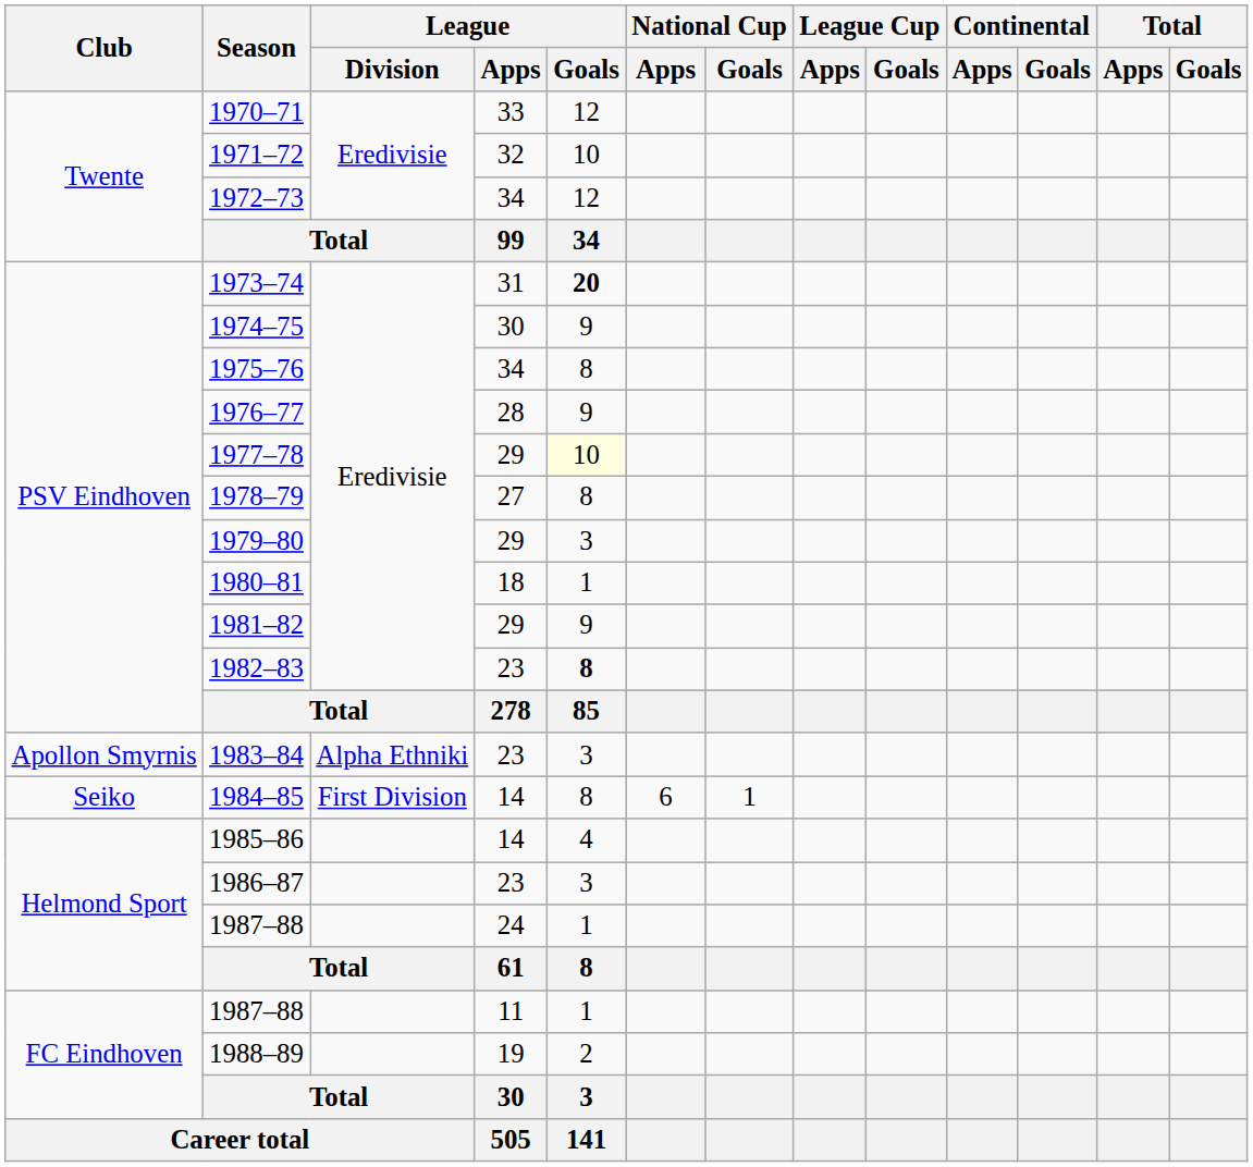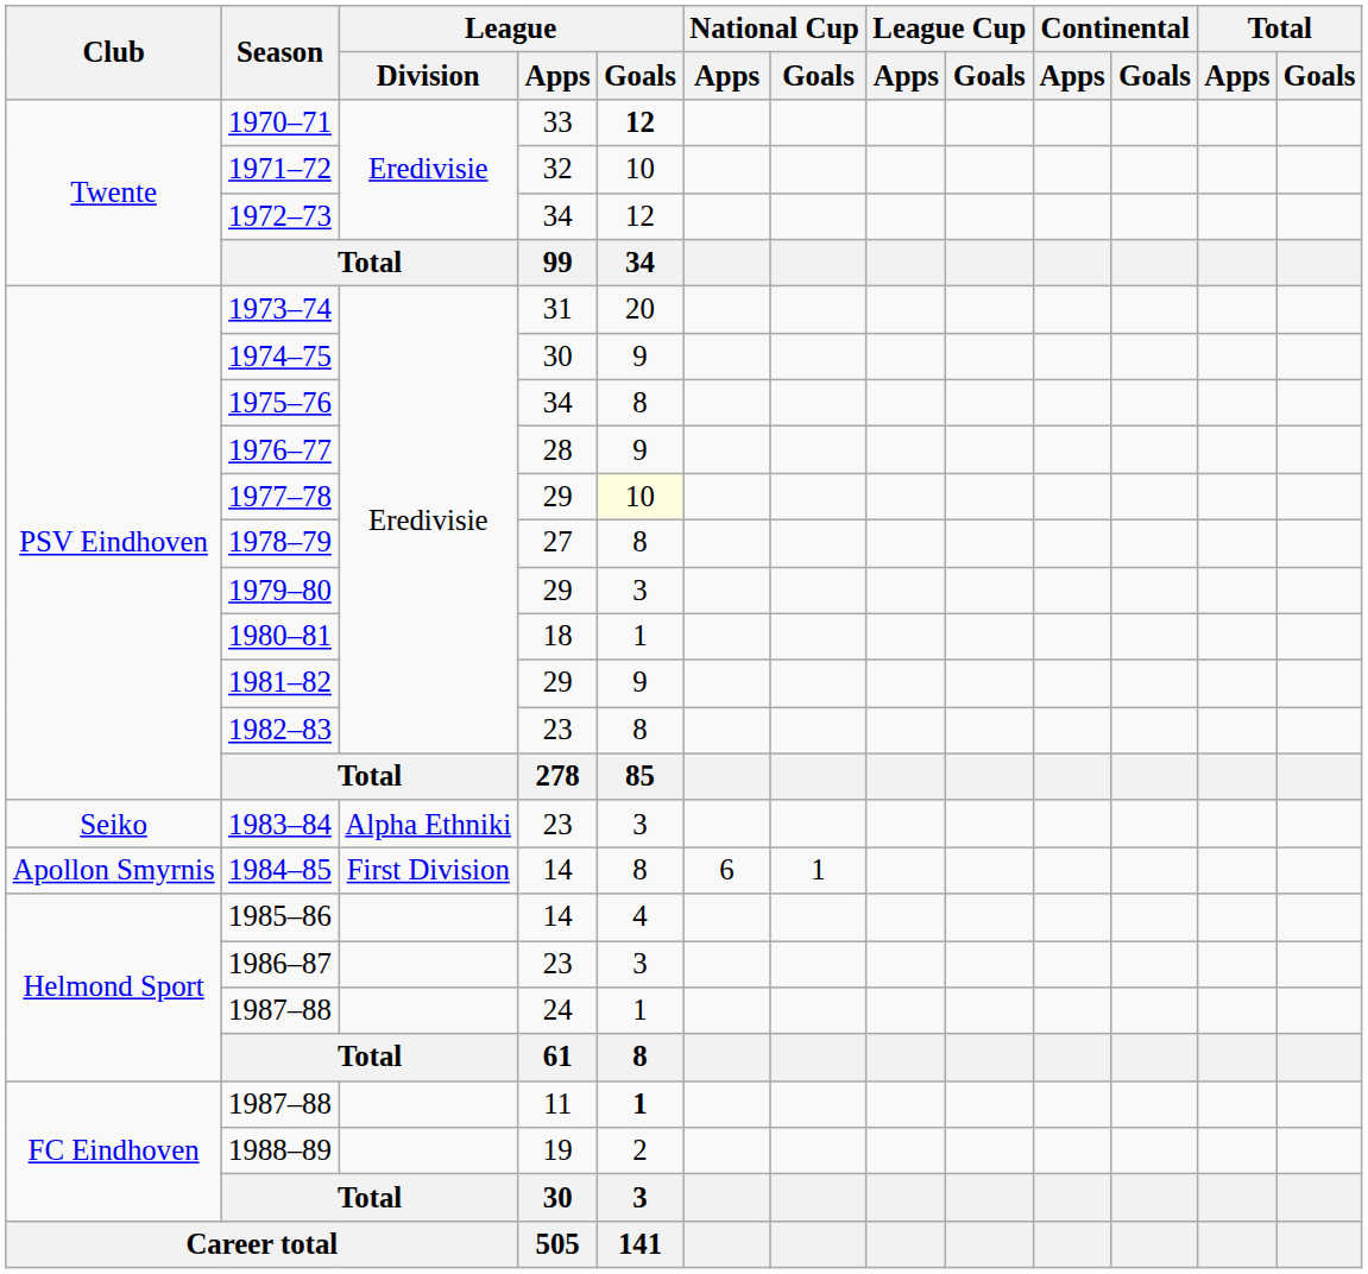 <table class="wikitable" style="text-align:center">
 <tr>
 <th rowspan="2">Club</th>
 <th rowspan="2">Season</th>
 <th colspan="3">League</th>
 <th colspan="2">National Cup</th>
 <th colspan="2">League Cup</th>
 <th colspan="2">Continental</th>
 <th colspan="2">Total</th>
 </tr>
 <tr>
 <th>Division</th>
 <th>Apps</th>
 <th>Goals</th>
 <th>Apps</th>
 <th>Goals</th>
 <th>Apps</th>
 <th>Goals</th>
 <th>Apps</th>
 <th>Goals</th>
 <th>Apps</th>
 <th>Goals</th>
 </tr>
 <tr>
 <td rowspan="4"><a href='#'>Twente</a></td>
 <td><a href='#'>1970–71</a></td>
 <td rowspan="3"><a href='#'>Eredivisie</a></td>
 <td>33</td>
-<td>12</td>
+<td><strong>12</strong></td>
 <td></td>
 <td></td>
 <td></td>
 <td></td>
 <td></td>
 <td></td>
 <td></td>
 <td></td>
 </tr>
 <tr>
 <td><a href='#'>1971–72</a></td>
 <td>32</td>
 <td>10</td>
 <td></td>
 <td></td>
 <td></td>
 <td></td>
 <td></td>
 <td></td>
 <td></td>
 <td></td>
 </tr>
 <tr>
 <td><a href='#'>1972–73</a></td>
 <td>34</td>
 <td>12</td>
 <td></td>
 <td></td>
 <td></td>
 <td></td>
 <td></td>
 <td></td>
 <td></td>
 <td></td>
 </tr>
 <tr>
 <th colspan="2">Total</th>
 <th>99</th>
 <th>34</th>
 <th></th>
 <th></th>
 <th></th>
 <th></th>
 <th></th>
 <th></th>
 <th></th>
 <th></th>
 </tr>
 <tr>
 <td rowspan="11"><a href='#'>PSV Eindhoven</a></td>
 <td><a href='#'>1973–74</a></td>
 <td rowspan="10">Eredivisie</td>
 <td>31</td>
-<td><strong>20</strong></td>
+<td>20</td>
 <td></td>
 <td></td>
 <td></td>
 <td></td>
 <td></td>
 <td></td>
 <td></td>
 <td></td>
 </tr>
 <tr>
 <td><a href='#'>1974–75</a></td>
 <td>30</td>
 <td>9</td>
 <td></td>
 <td></td>
 <td></td>
 <td></td>
 <td></td>
 <td></td>
 <td></td>
 <td></td>
 </tr>
 <tr>
 <td><a href='#'>1975–76</a></td>
 <td>34</td>
 <td>8</td>
 <td></td>
 <td></td>
 <td></td>
 <td></td>
 <td></td>
 <td></td>
 <td></td>
 <td></td>
 </tr>
 <tr>
 <td><a href='#'>1976–77</a></td>
 <td>28</td>
 <td>9</td>
 <td></td>
 <td></td>
 <td></td>
 <td></td>
 <td></td>
 <td></td>
 <td></td>
 <td></td>
 </tr>
 <tr>
 <td><a href='#'>1977–78</a></td>
 <td>29</td>
 <td style="background: lightyellow;">10</td>
 <td></td>
 <td></td>
 <td></td>
 <td></td>
 <td></td>
 <td></td>
 <td></td>
 <td></td>
 </tr>
 <tr>
 <td><a href='#'>1978–79</a></td>
 <td>27</td>
 <td>8</td>
 <td></td>
 <td></td>
 <td></td>
 <td></td>
 <td></td>
 <td></td>
 <td></td>
 <td></td>
 </tr>
 <tr>
 <td><a href='#'>1979–80</a></td>
 <td>29</td>
 <td>3</td>
 <td></td>
 <td></td>
 <td></td>
 <td></td>
 <td></td>
 <td></td>
 <td></td>
 <td></td>
 </tr>
 <tr>
 <td><a href='#'>1980–81</a></td>
 <td>18</td>
 <td>1</td>
 <td></td>
 <td></td>
 <td></td>
 <td></td>
 <td></td>
 <td></td>
 <td></td>
 <td></td>
 </tr>
 <tr>
 <td><a href='#'>1981–82</a></td>
 <td>29</td>
 <td>9</td>
 <td></td>
 <td></td>
 <td></td>
 <td></td>
 <td></td>
 <td></td>
 <td></td>
 <td></td>
 </tr>
 <tr>
 <td><a href='#'>1982–83</a></td>
 <td>23</td>
-<td><strong>8</strong></td>
+<td>8</td>
 <td></td>
 <td></td>
 <td></td>
 <td></td>
 <td></td>
 <td></td>
 <td></td>
 <td></td>
 </tr>
 <tr>
 <th colspan="2">Total</th>
 <th>278</th>
 <th>85</th>
 <th></th>
 <th></th>
 <th></th>
 <th></th>
 <th></th>
 <th></th>
 <th></th>
 <th></th>
 </tr>
 <tr>
-<td><a href='#'>Apollon Smyrnis</a></td>
+<td><a href='#'>Seiko</a></td>
 <td><a href='#'>1983–84</a></td>
 <td><a href='#'>Alpha Ethniki</a></td>
 <td>23</td>
 <td>3</td>
 <td></td>
 <td></td>
 <td></td>
 <td></td>
 <td></td>
 <td></td>
 <td></td>
 <td></td>
 </tr>
 <tr>
-<td><a href='#'>Seiko</a></td>
+<td><a href='#'>Apollon Smyrnis</a></td>
 <td><a href='#'>1984–85</a></td>
 <td><a href='#'>First Division</a></td>
 <td>14</td>
 <td>8</td>
 <td>6</td>
 <td>1</td>
 <td></td>
 <td></td>
 <td></td>
 <td></td>
 <td></td>
 <td></td>
 </tr>
 <tr>
 <td rowspan="4"><a href='#'>Helmond Sport</a></td>
 <td>1985–86</td>
 <td></td>
 <td>14</td>
 <td>4</td>
 <td></td>
 <td></td>
 <td></td>
 <td></td>
 <td></td>
 <td></td>
 <td></td>
 <td></td>
 </tr>
 <tr>
 <td>1986–87</td>
 <td></td>
 <td>23</td>
 <td>3</td>
 <td></td>
 <td></td>
 <td></td>
 <td></td>
 <td></td>
 <td></td>
 <td></td>
 <td></td>
 </tr>
 <tr>
 <td>1987–88</td>
 <td></td>
 <td>24</td>
 <td>1</td>
 <td></td>
 <td></td>
 <td></td>
 <td></td>
 <td></td>
 <td></td>
 <td></td>
 <td></td>
 </tr>
 <tr>
 <th colspan="2">Total</th>
 <th>61</th>
 <th>8</th>
 <th></th>
 <th></th>
 <th></th>
 <th></th>
 <th></th>
 <th></th>
 <th></th>
 <th></th>
 </tr>
 <tr>
 <td rowspan="3"><a href='#'>FC Eindhoven</a></td>
 <td>1987–88</td>
 <td></td>
 <td>11</td>
-<td>1</td>
+<td><strong>1</strong></td>
 <td></td>
 <td></td>
 <td></td>
 <td></td>
 <td></td>
 <td></td>
 <td></td>
 <td></td>
 </tr>
 <tr>
 <td>1988–89</td>
 <td></td>
 <td>19</td>
 <td>2</td>
 <td></td>
 <td></td>
 <td></td>
 <td></td>
 <td></td>
 <td></td>
 <td></td>
 <td></td>
 </tr>
 <tr>
 <th colspan="2">Total</th>
 <th>30</th>
 <th>3</th>
 <th></th>
 <th></th>
 <th></th>
 <th></th>
 <th></th>
 <th></th>
 <th></th>
 <th></th>
 </tr>
 <tr>
 <th colspan="3">Career total</th>
 <th>505</th>
 <th>141</th>
 <th></th>
 <th></th>
 <th></th>
 <th></th>
 <th></th>
 <th></th>
 <th></th>
 <th></th>
 </tr>
 </table>
